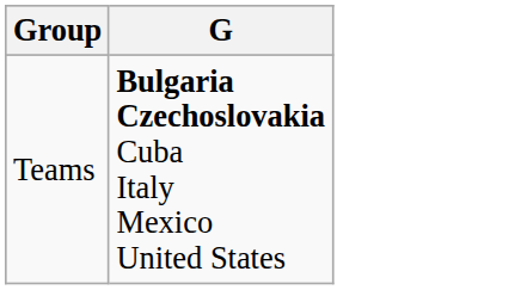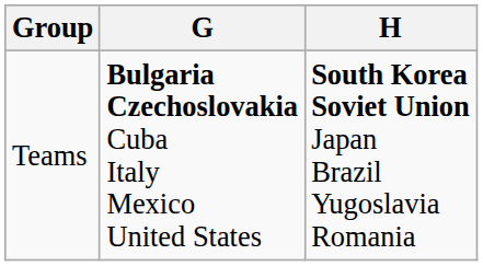 <table class="wikitable">
 <tr>
 <th>Group</th>
 <th>G</th>
+<th>H</th>
 </tr>
 <tr>
 <td>Teams</td>
 <td><strong>Bulgaria</strong><br><strong>Czechoslovakia</strong><br>Cuba<br>Italy<br>Mexico<br>United States</td>
+<td><strong>South Korea</strong><br><strong>Soviet Union</strong><br>Japan<br>Brazil<br>Yugoslavia<br>Romania</td>
 </tr>
 </table>
